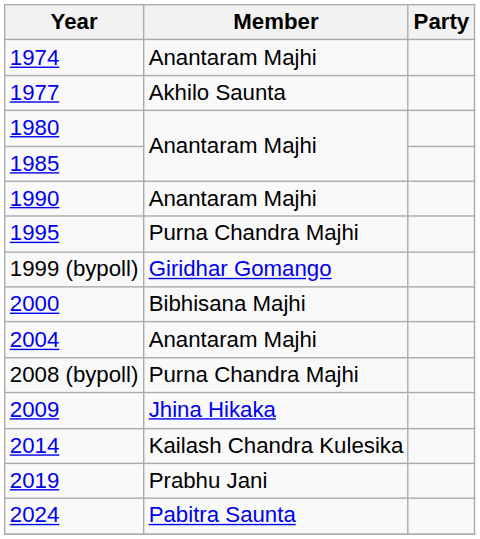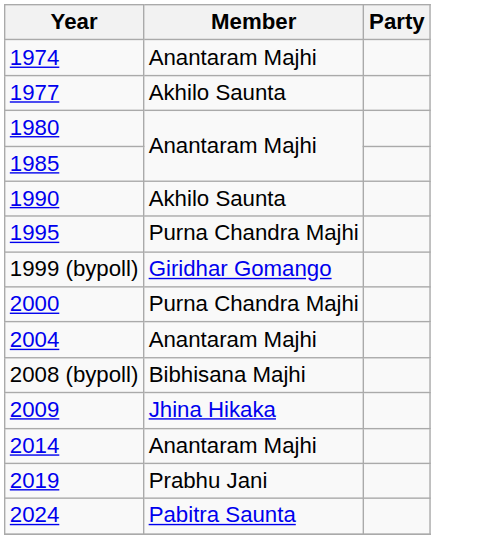 <table class="wikitable sortable">
 <tr>
 <th>Year</th>
 <th>Member</th>
 <th colspan=2>Party</th>
 </tr>
 <tr>
 <td><a href='#'>1974</a></td>
 <td>Anantaram Majhi</td>
 <td></td>
 </tr>
 <tr>
 <td><a href='#'>1977</a></td>
 <td>Akhilo Saunta</td>
 <td></td>
 </tr>
 <tr>
 <td><a href='#'>1980</a></td>
 <td rowspan=2>Anantaram Majhi</td>
 <td></td>
 </tr>
 <tr>
 <td><a href='#'>1985</a></td>
 </tr>
 <tr>
 <td><a href='#'>1990</a></td>
-<td>Anantaram Majhi</td>
+<td>Akhilo Saunta</td>
 <td></td>
 </tr>
 <tr>
 <td><a href='#'>1995</a></td>
 <td>Purna Chandra Majhi</td>
 <td></td>
 </tr>
 <tr>
 <td>1999 (bypoll)</td>
 <td><a href='#'>Giridhar Gomango</a></td>
 </tr>
 <tr>
 <td><a href='#'>2000</a></td>
-<td>Bibhisana Majhi</td>
+<td>Purna Chandra Majhi</td>
 <td></td>
 </tr>
 <tr>
 <td><a href='#'>2004</a></td>
 <td>Anantaram Majhi</td>
 <td></td>
 </tr>
 <tr>
 <td>2008 (bypoll)</td>
-<td>Purna Chandra Majhi</td>
+<td>Bibhisana Majhi</td>
 </tr>
 <tr>
 <td><a href='#'>2009</a></td>
 <td><a href='#'>Jhina Hikaka</a></td>
 <td></td>
 </tr>
 <tr>
 <td><a href='#'>2014</a></td>
-<td>Kailash Chandra Kulesika</td>
+<td>Anantaram Majhi</td>
 <td></td>
 </tr>
 <tr>
 <td><a href='#'>2019</a></td>
 <td>Prabhu Jani</td>
 <td></td>
 </tr>
 <tr>
 <td><a href='#'>2024</a></td>
 <td><a href='#'>Pabitra Saunta</a></td>
 <td></td>
 </tr>
 <tr>
 </tr>
 </table>
